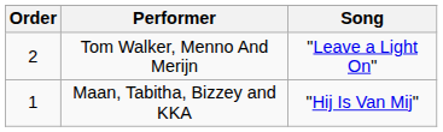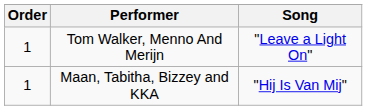 <table class="wikitable" style="text-align:center; width:45%;">
 <tr>
 </tr>
 <tr>
 <th style="width:01%;">Order</th>
 <th style="width:60%;">Performer</th>
 <th style="width:39%;">Song</th>
 </tr>
 <tr>
-<td>2</td>
+<td>1</td>
 <td>Tom Walker, Menno And Merijn</td>
 <td>"<a href='#'>Leave a Light On</a>"</td>
 </tr>
 <tr>
 <td>1</td>
 <td>Maan, Tabitha, Bizzey and KKA</td>
 <td>"<a href='#'>Hij Is Van Mij</a>"</td>
 </tr>
 </table>
